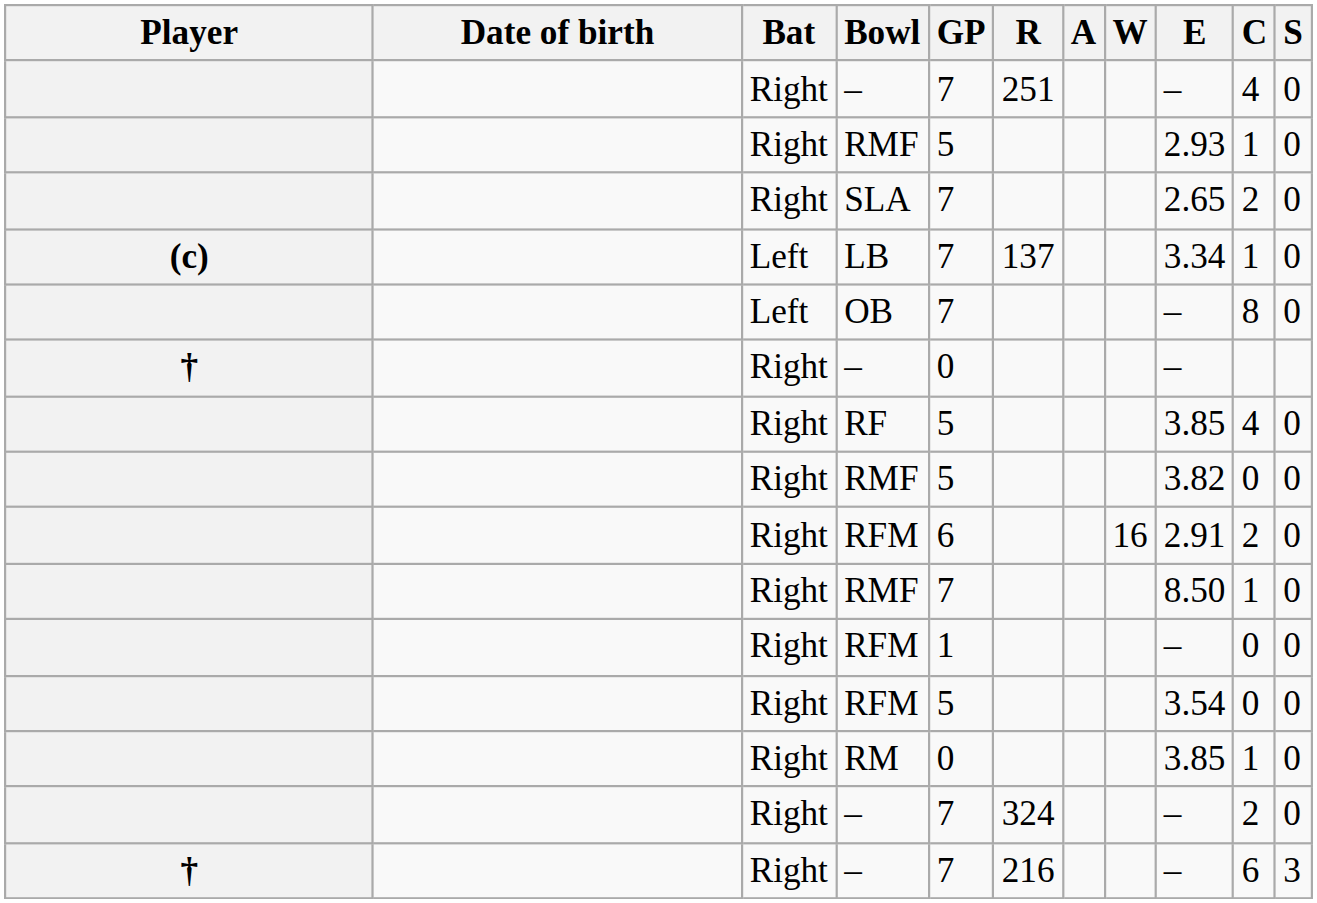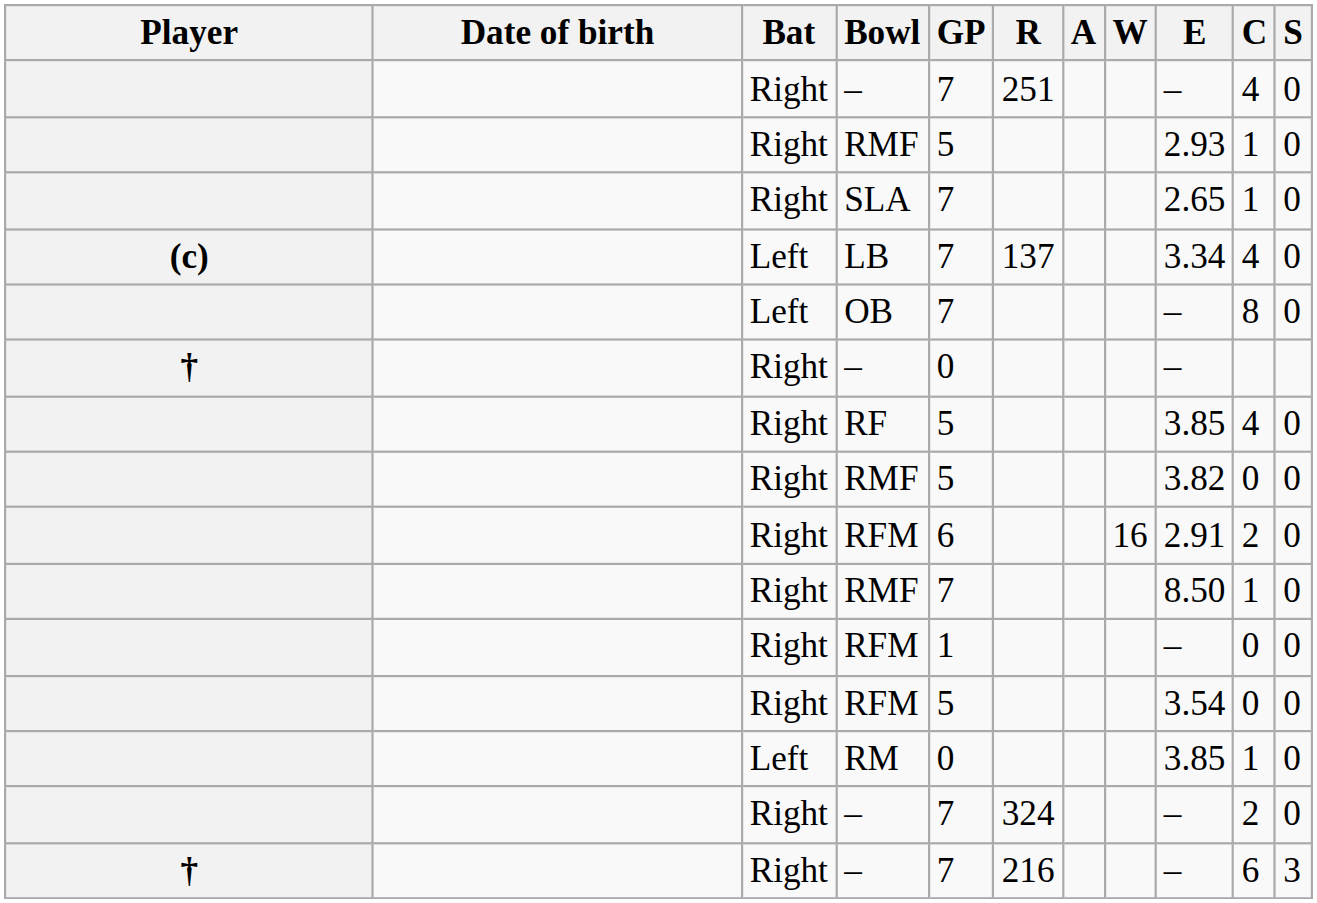 <table class="wikitable sortable plainrowheaders">
 <tr>
 <th scope="col" width="160">Player</th>
 <th scope="col" width="160">Date of birth</th>
 <th scope="col">Bat</th>
 <th scope="col">Bowl</th>
 <th scope="col">GP</th>
 <th scope="col">R</th>
 <th scope="col">A</th>
 <th scope="col">W</th>
 <th scope="col">E</th>
 <th scope="col">C</th>
 <th scope="col">S</th>
 </tr>
 <tr>
 <th scope="row"></th>
 <td></td>
 <td>Right</td>
 <td>–</td>
 <td>7</td>
 <td>251</td>
 <td></td>
 <td></td>
 <td>–</td>
 <td>4</td>
 <td>0</td>
 </tr>
 <tr>
 <th scope="row"></th>
 <td></td>
 <td>Right</td>
 <td>RMF</td>
 <td>5</td>
 <td></td>
 <td></td>
 <td></td>
 <td>2.93</td>
 <td>1</td>
 <td>0</td>
 </tr>
 <tr>
 <th scope="row"></th>
 <td></td>
 <td>Right</td>
 <td>SLA</td>
 <td>7</td>
 <td></td>
 <td></td>
 <td></td>
 <td>2.65</td>
-<td>2</td>
+<td>1</td>
 <td>0</td>
 </tr>
 <tr>
 <th scope="row"> (c)</th>
 <td></td>
 <td>Left</td>
 <td>LB</td>
 <td>7</td>
 <td>137</td>
 <td></td>
 <td></td>
 <td>3.34</td>
-<td>1</td>
+<td>4</td>
 <td>0</td>
 </tr>
 <tr>
 <th scope="row"></th>
 <td></td>
 <td>Left</td>
 <td>OB</td>
 <td>7</td>
 <td></td>
 <td></td>
 <td></td>
 <td>–</td>
 <td>8</td>
 <td>0</td>
 </tr>
 <tr>
 <th scope="row">†</th>
 <td></td>
 <td>Right</td>
 <td>–</td>
 <td>0</td>
 <td></td>
 <td></td>
 <td></td>
 <td>–</td>
 <td></td>
 <td></td>
 </tr>
 <tr>
 <th scope="row"></th>
 <td></td>
 <td>Right</td>
 <td>RF</td>
 <td>5</td>
 <td></td>
 <td></td>
 <td></td>
 <td>3.85</td>
 <td>4</td>
 <td>0</td>
 </tr>
 <tr>
 <th scope="row"></th>
 <td></td>
 <td>Right</td>
 <td>RMF</td>
 <td>5</td>
 <td></td>
 <td></td>
 <td></td>
 <td>3.82</td>
 <td>0</td>
 <td>0</td>
 </tr>
 <tr>
 <th scope="row"></th>
 <td></td>
 <td>Right</td>
 <td>RFM</td>
 <td>6</td>
 <td></td>
 <td></td>
 <td>16</td>
 <td>2.91</td>
 <td>2</td>
 <td>0</td>
 </tr>
 <tr>
 <th scope="row"></th>
 <td></td>
 <td>Right</td>
 <td>RMF</td>
 <td>7</td>
 <td></td>
 <td></td>
 <td></td>
 <td>8.50</td>
 <td>1</td>
 <td>0</td>
 </tr>
 <tr>
 <th scope="row"></th>
 <td></td>
 <td>Right</td>
 <td>RFM</td>
 <td>1</td>
 <td></td>
 <td></td>
 <td></td>
 <td>–</td>
 <td>0</td>
 <td>0</td>
 </tr>
 <tr>
 <th scope="row"></th>
 <td></td>
 <td>Right</td>
 <td>RFM</td>
 <td>5</td>
 <td></td>
 <td></td>
 <td></td>
 <td>3.54</td>
 <td>0</td>
 <td>0</td>
 </tr>
 <tr>
 <th scope="row"></th>
 <td></td>
-<td>Right</td>
+<td>Left</td>
 <td>RM</td>
 <td>0</td>
 <td></td>
 <td></td>
 <td></td>
 <td>3.85</td>
 <td>1</td>
 <td>0</td>
 </tr>
 <tr>
 <th scope="row"></th>
 <td></td>
 <td>Right</td>
 <td>–</td>
 <td>7</td>
 <td>324</td>
 <td></td>
 <td></td>
 <td>–</td>
 <td>2</td>
 <td>0</td>
 </tr>
 <tr>
 <th scope="row">†</th>
 <td></td>
 <td>Right</td>
 <td>–</td>
 <td>7</td>
 <td>216</td>
 <td></td>
 <td></td>
 <td>–</td>
 <td>6</td>
 <td>3</td>
 </tr>
 </table>
